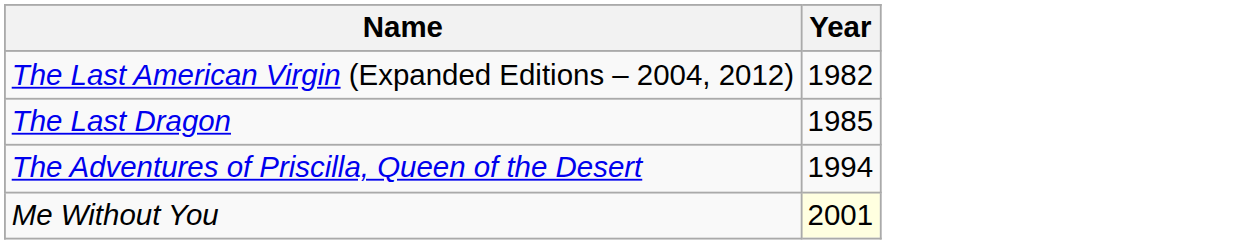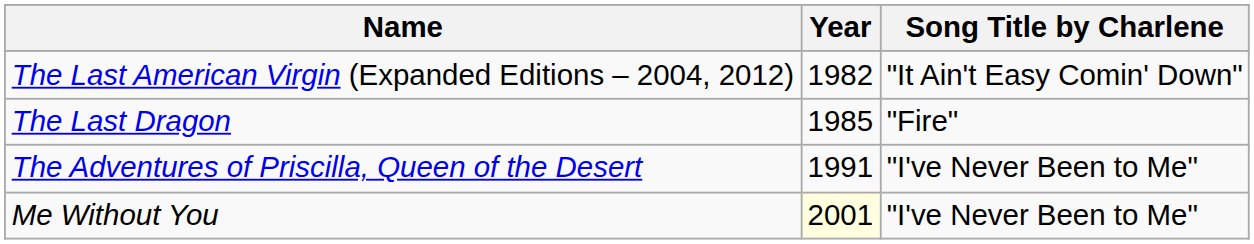 <table class="wikitable">
 <tr>
 <th>Name</th>
 <th>Year</th>
+<th>Song Title by Charlene</th>
 </tr>
 <tr>
 <td><em><a href='#'>The Last American Virgin</a></em> (Expanded Editions – 2004, 2012)</td>
 <td>1982</td>
+<td>"It Ain't Easy Comin' Down"</td>
 </tr>
 <tr>
 <td><em><a href='#'>The Last Dragon</a></em></td>
 <td>1985</td>
+<td>"Fire"</td>
 </tr>
 <tr>
 <td><em><a href='#'>The Adventures of Priscilla, Queen of the Desert</a></em></td>
-<td>1994</td>
+<td>1991</td>
+<td>"I've Never Been to Me"</td>
 </tr>
 <tr>
 <td><em>Me Without You</em></td>
 <td style="background: lightyellow;">2001</td>
+<td>"I've Never Been to Me"</td>
 </tr>
 </table>
